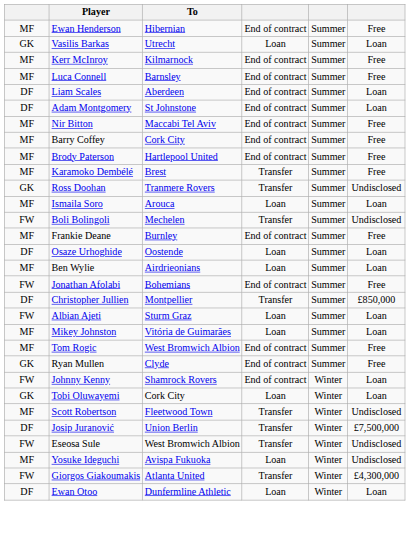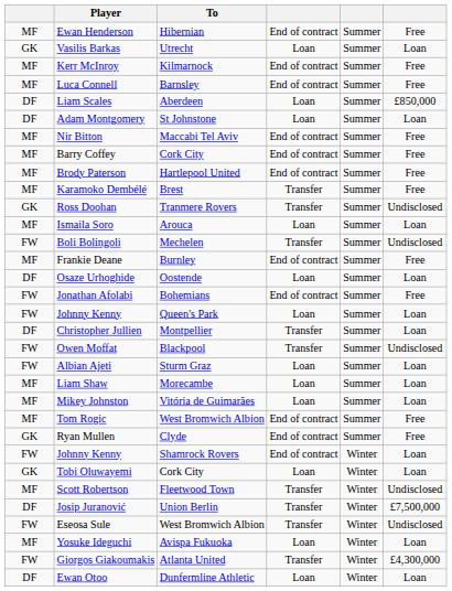 <table class="wikitable sortable" style="text-align:center;">
 <tr>
 <th style="width:64px;"></th>
 <th>Player</th>
 <th>To</th>
 <th></th>
 <th></th>
 <th style="width:84px;"></th>
 </tr>
 <tr>
 <td>MF</td>
 <td align="left"> <a href='#'>Ewan Henderson</a></td>
 <td style="text-align:left"> <a href='#'>Hibernian</a></td>
 <td>End of contract</td>
 <td>Summer</td>
 <td>Free</td>
 </tr>
 <tr>
 <td>GK</td>
 <td align="left"> <a href='#'>Vasilis Barkas</a></td>
 <td style="text-align:left"> <a href='#'>Utrecht</a></td>
 <td>Loan</td>
 <td>Summer</td>
 <td>Loan</td>
 </tr>
 <tr>
 <td>MF</td>
 <td align="left"> <a href='#'>Kerr McInroy</a></td>
 <td style="text-align:left"> <a href='#'>Kilmarnock</a></td>
 <td>End of contract</td>
 <td>Summer</td>
 <td>Free</td>
 </tr>
 <tr>
 <td>MF</td>
 <td align="left"> <a href='#'>Luca Connell</a></td>
 <td style="text-align:left"> <a href='#'>Barnsley</a></td>
 <td>End of contract</td>
 <td>Summer</td>
 <td>Free</td>
 </tr>
 <tr>
 <td>DF</td>
 <td align="left"> <a href='#'>Liam Scales</a></td>
 <td style="text-align:left"> <a href='#'>Aberdeen</a></td>
-<td>End of contract</td>
+<td>Loan</td>
 <td>Summer</td>
-<td>Loan</td>
+<td>£850,000</td>
 </tr>
 <tr>
 <td>DF</td>
 <td align="left"> <a href='#'>Adam Montgomery</a></td>
 <td style="text-align:left"> <a href='#'>St Johnstone</a></td>
-<td>End of contract</td>
+<td>Loan</td>
 <td>Summer</td>
 <td>Loan</td>
 </tr>
 <tr>
 <td>MF</td>
 <td align="left"> <a href='#'>Nir Bitton</a></td>
 <td style="text-align:left"> <a href='#'>Maccabi Tel Aviv</a></td>
 <td>End of contract</td>
 <td>Summer</td>
 <td>Free</td>
 </tr>
 <tr>
 <td>MF</td>
 <td align="left"> Barry Coffey</td>
 <td style="text-align:left"> <a href='#'>Cork City</a></td>
 <td>End of contract</td>
 <td>Summer</td>
 <td>Free</td>
 </tr>
 <tr>
 <td>MF</td>
 <td align="left"> <a href='#'>Brody Paterson</a></td>
 <td style="text-align:left"> <a href='#'>Hartlepool United</a></td>
 <td>End of contract</td>
 <td>Summer</td>
 <td>Free</td>
 </tr>
 <tr>
 <td>MF</td>
 <td align="left"> <a href='#'>Karamoko Dembélé</a></td>
 <td style="text-align:left"> <a href='#'>Brest</a></td>
 <td>Transfer</td>
 <td>Summer</td>
 <td>Free</td>
 </tr>
 <tr>
 <td>GK</td>
 <td align="left"> <a href='#'>Ross Doohan</a></td>
 <td style="text-align:left"> <a href='#'>Tranmere Rovers</a></td>
 <td>Transfer</td>
 <td>Summer</td>
 <td>Undisclosed</td>
 </tr>
 <tr>
 <td>MF</td>
 <td align="left"> <a href='#'>Ismaila Soro</a></td>
 <td style="text-align:left"> <a href='#'>Arouca</a></td>
 <td>Loan</td>
 <td>Summer</td>
 <td>Loan</td>
 </tr>
 <tr>
 <td>FW</td>
 <td align="left"> <a href='#'>Boli Bolingoli</a></td>
 <td style="text-align:left"> <a href='#'>Mechelen</a></td>
 <td>Transfer</td>
 <td>Summer</td>
 <td>Undisclosed</td>
 </tr>
 <tr>
 <td>MF</td>
 <td align="left"> Frankie Deane</td>
 <td style="text-align:left"> <a href='#'>Burnley</a></td>
 <td>End of contract</td>
 <td>Summer</td>
 <td>Free</td>
 </tr>
 <tr>
 <td>DF</td>
 <td align="left"> <a href='#'>Osaze Urhoghide</a></td>
 <td style="text-align:left"> <a href='#'>Oostende</a></td>
 <td>Loan</td>
 <td>Summer</td>
 <td>Loan</td>
 </tr>
 <tr>
-<td>MF</td>
-<td align="left"> Ben Wylie</td>
-<td style="text-align:left"> <a href='#'>Airdrieonians</a></td>
-<td>Loan</td>
-<td>Summer</td>
-<td>Loan</td>
-</tr>
-<tr>
 <td>FW</td>
 <td align="left"> <a href='#'>Jonathan Afolabi</a></td>
 <td style="text-align:left"> <a href='#'>Bohemians</a></td>
 <td>End of contract</td>
 <td>Summer</td>
 <td>Free</td>
 </tr>
 <tr>
+<td>FW</td>
+<td align="left"> <a href='#'>Johnny Kenny</a></td>
+<td style="text-align:left"> <a href='#'>Queen's Park</a></td>
+<td>Loan</td>
+<td>Summer</td>
+<td>Loan</td>
+</tr>
+<tr>
 <td>DF</td>
 <td align="left"> <a href='#'>Christopher Jullien</a></td>
 <td style="text-align:left"> <a href='#'>Montpellier</a></td>
 <td>Transfer</td>
 <td>Summer</td>
-<td>£850,000</td>
+<td>Loan</td>
+</tr>
+<tr>
+<td>FW</td>
+<td align="left"> <a href='#'>Owen Moffat</a></td>
+<td style="text-align:left"> <a href='#'>Blackpool</a></td>
+<td>Transfer</td>
+<td>Summer</td>
+<td>Undisclosed</td>
 </tr>
 <tr>
 <td>FW</td>
 <td align="left"> <a href='#'>Albian Ajeti</a></td>
 <td style="text-align:left"> <a href='#'>Sturm Graz</a></td>
+<td>Loan</td>
+<td>Summer</td>
+<td>Loan</td>
+</tr>
+<tr>
+<td>MF</td>
+<td align="left"> <a href='#'>Liam Shaw</a></td>
+<td style="text-align:left"> <a href='#'>Morecambe</a></td>
 <td>Loan</td>
 <td>Summer</td>
 <td>Loan</td>
 </tr>
 <tr>
 <td>MF</td>
 <td align="left"> <a href='#'>Mikey Johnston</a></td>
 <td style="text-align:left"> <a href='#'>Vitória de Guimarães</a></td>
 <td>Loan</td>
 <td>Summer</td>
 <td>Loan</td>
 </tr>
 <tr>
 <td>MF</td>
 <td align="left"> <a href='#'>Tom Rogic</a></td>
 <td style="text-align:left"> <a href='#'>West Bromwich Albion</a></td>
 <td>End of contract</td>
 <td>Summer</td>
 <td>Free</td>
 </tr>
 <tr>
 <td>GK</td>
 <td align="left"> Ryan Mullen</td>
 <td style="text-align:left"> <a href='#'>Clyde</a></td>
 <td>End of contract</td>
 <td>Summer</td>
 <td>Free</td>
 </tr>
 <tr>
 <td>FW</td>
 <td align="left"> <a href='#'>Johnny Kenny</a></td>
 <td style="text-align:left"> <a href='#'>Shamrock Rovers</a></td>
 <td>End of contract</td>
 <td>Winter</td>
 <td>Loan</td>
 </tr>
 <tr>
 <td>GK</td>
 <td align="left"> <a href='#'>Tobi Oluwayemi</a></td>
 <td style="text-align:left"> Cork City</td>
 <td>Loan</td>
 <td>Winter</td>
 <td>Loan</td>
 </tr>
 <tr>
 <td>MF</td>
 <td align="left"> <a href='#'>Scott Robertson</a></td>
 <td style="text-align:left"> <a href='#'>Fleetwood Town</a></td>
 <td>Transfer</td>
 <td>Winter</td>
 <td>Undisclosed</td>
 </tr>
 <tr>
 <td>DF</td>
 <td align="left"> <a href='#'>Josip Juranović</a></td>
 <td style="text-align:left"> <a href='#'>Union Berlin</a></td>
 <td>Transfer</td>
 <td>Winter</td>
 <td>£7,500,000</td>
 </tr>
 <tr>
 <td>FW</td>
 <td align="left"> Eseosa Sule</td>
 <td style="text-align:left"> West Bromwich Albion</td>
 <td>Transfer</td>
 <td>Winter</td>
 <td>Undisclosed</td>
 </tr>
 <tr>
 <td>MF</td>
 <td align="left"> <a href='#'>Yosuke Ideguchi</a></td>
 <td style="text-align:left"> <a href='#'>Avispa Fukuoka</a></td>
 <td>Loan</td>
 <td>Winter</td>
-<td>Undisclosed</td>
+<td>Loan</td>
 </tr>
 <tr>
 <td>FW</td>
 <td align="left"> <a href='#'>Giorgos Giakoumakis</a></td>
 <td style="text-align:left"> <a href='#'>Atlanta United</a></td>
 <td>Transfer</td>
 <td>Winter</td>
 <td>£4,300,000</td>
 </tr>
 <tr>
 <td>DF</td>
 <td align="left"> <a href='#'>Ewan Otoo</a></td>
 <td style="text-align:left"> <a href='#'>Dunfermline Athletic</a></td>
 <td>Loan</td>
 <td>Winter</td>
 <td>Loan</td>
 </tr>
 </table>
